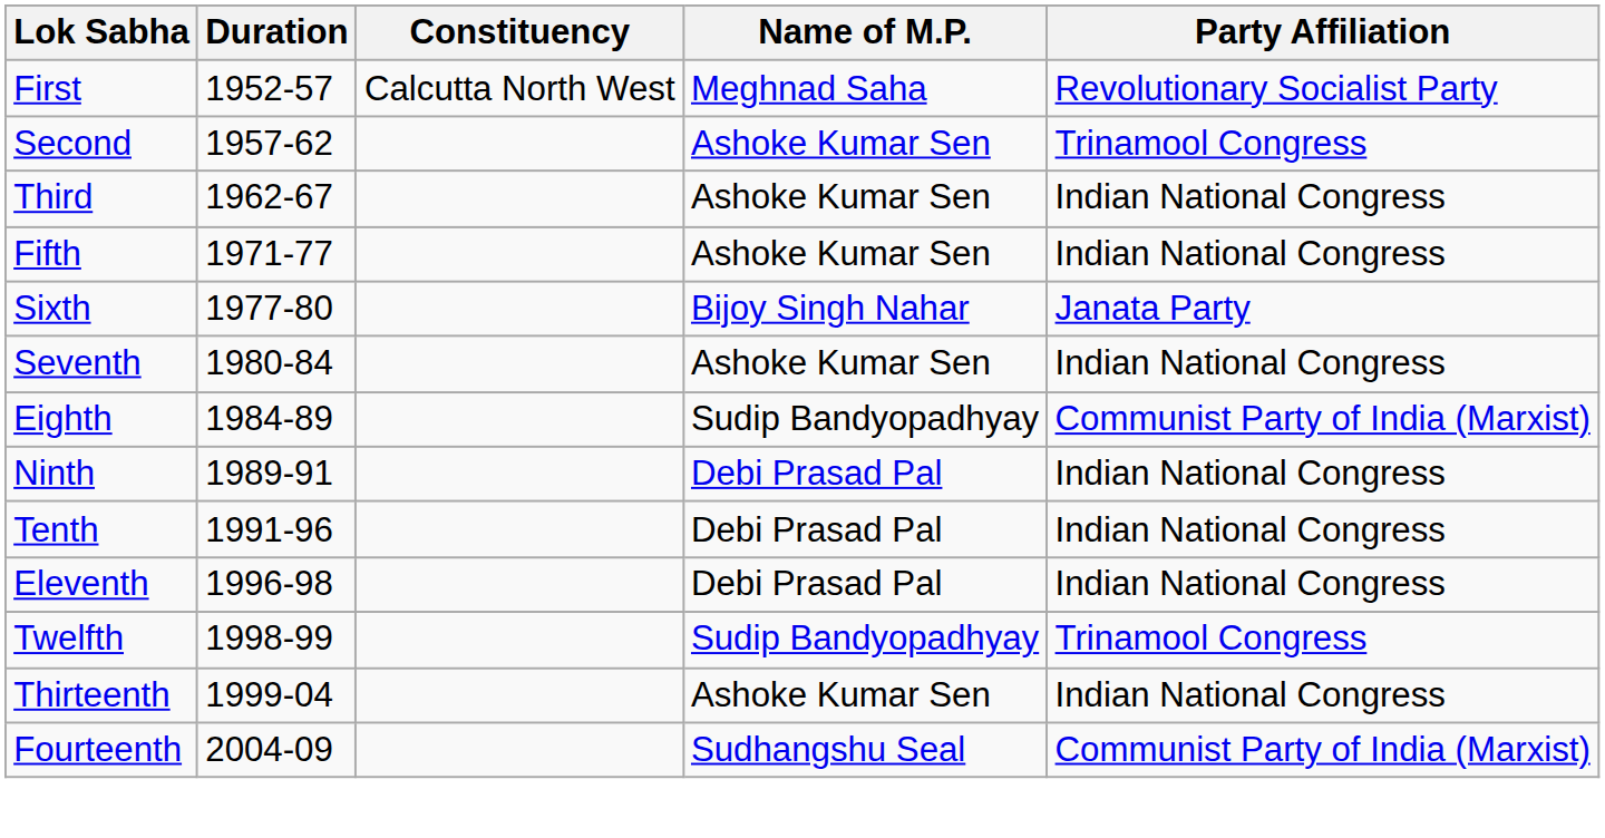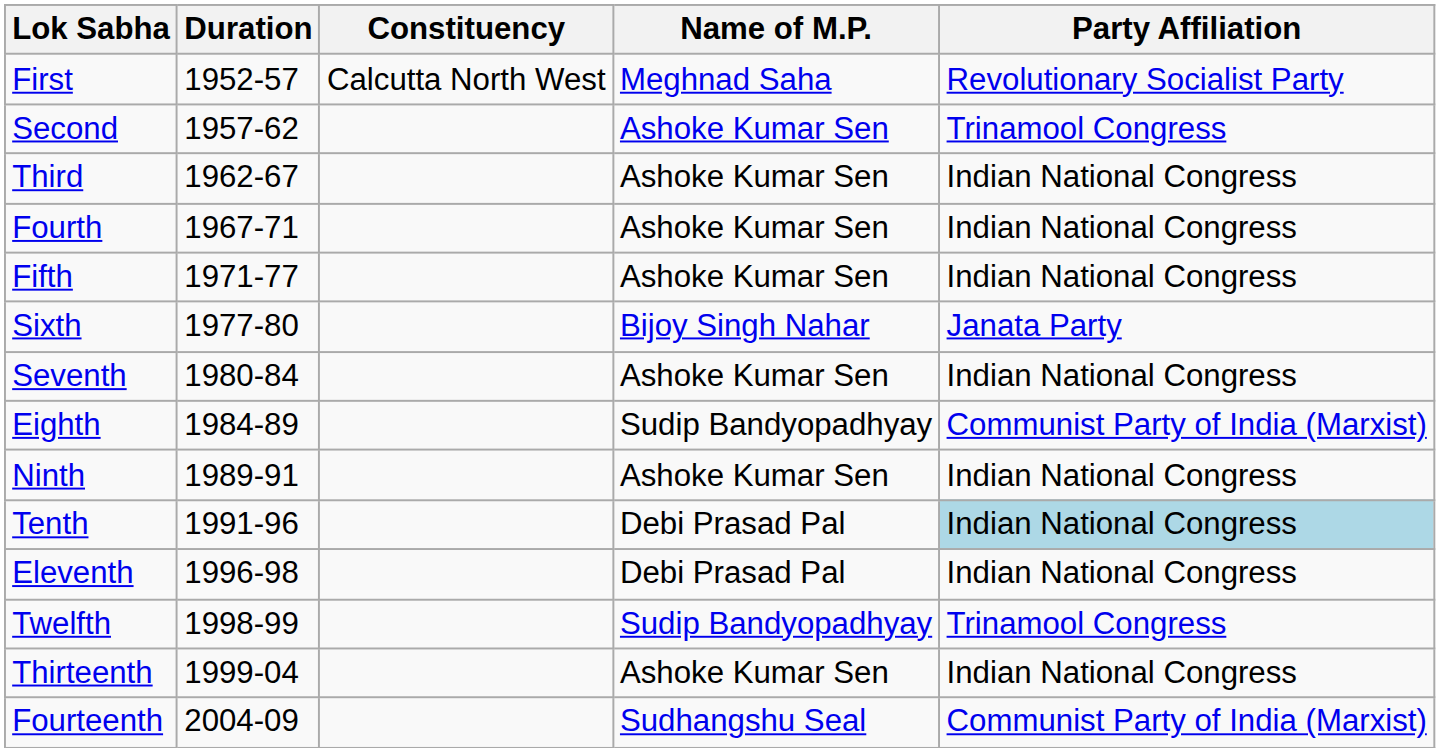 <table class="wikitable"ìÍĦĤĠč>
 <tr>
 <th>Lok Sabha</th>
 <th>Duration</th>
 <th>Constituency</th>
 <th>Name of M.P.</th>
 <th>Party Affiliation</th>
 </tr>
 <tr>
 <td><a href='#'>First</a></td>
 <td>1952-57</td>
 <td>Calcutta North West</td>
 <td><a href='#'>Meghnad Saha</a></td>
 <td><a href='#'>Revolutionary Socialist Party</a></td>
 </tr>
 <tr>
 <td><a href='#'>Second</a></td>
 <td>1957-62</td>
 <td></td>
 <td><a href='#'>Ashoke Kumar Sen</a></td>
 <td><a href='#'>Trinamool Congress</a></td>
 </tr>
 <tr>
 <td><a href='#'>Third</a></td>
 <td>1962-67</td>
 <td></td>
 <td>Ashoke Kumar Sen</td>
 <td>Indian National Congress </td>
+</tr>
+<tr>
+<td><a href='#'>Fourth</a></td>
+<td>1967-71</td>
+<td></td>
+<td>Ashoke Kumar Sen</td>
+<td>Indian National Congress</td>
 </tr>
 <tr>
 <td><a href='#'>Fifth</a></td>
 <td>1971-77</td>
 <td></td>
 <td>Ashoke Kumar Sen</td>
 <td>Indian National Congress</td>
 </tr>
 <tr>
 <td><a href='#'>Sixth</a></td>
 <td>1977-80</td>
 <td></td>
 <td><a href='#'>Bijoy Singh Nahar</a></td>
 <td><a href='#'>Janata Party </a></td>
 </tr>
 <tr>
 <td><a href='#'>Seventh</a></td>
 <td>1980-84</td>
 <td></td>
 <td>Ashoke Kumar Sen</td>
 <td>Indian National Congress</td>
 </tr>
 <tr>
 <td><a href='#'>Eighth</a></td>
 <td>1984-89</td>
 <td></td>
 <td>Sudip Bandyopadhyay</td>
 <td><a href='#'>Communist Party of India (Marxist)</a></td>
 </tr>
 <tr>
 <td><a href='#'>Ninth</a></td>
 <td>1989-91</td>
 <td></td>
-<td><a href='#'>Debi Prasad Pal</a></td>
+<td>Ashoke Kumar Sen</td>
 <td>Indian National Congress </td>
 </tr>
 <tr>
 <td><a href='#'>Tenth</a></td>
 <td>1991-96</td>
 <td></td>
 <td>Debi Prasad Pal</td>
-<td>Indian National Congress</td>
+<td style="background: lightblue;">Indian National Congress</td>
 </tr>
 <tr>
 <td><a href='#'>Eleventh</a></td>
 <td>1996-98</td>
 <td></td>
 <td>Debi Prasad Pal</td>
 <td>Indian National Congress</td>
 </tr>
 <tr>
 <td><a href='#'>Twelfth</a></td>
 <td>1998-99</td>
 <td></td>
 <td><a href='#'>Sudip Bandyopadhyay</a></td>
 <td><a href='#'>Trinamool Congress</a></td>
 </tr>
 <tr>
 <td><a href='#'>Thirteenth</a></td>
 <td>1999-04</td>
 <td></td>
 <td>Ashoke Kumar Sen</td>
 <td>Indian National Congress </td>
 </tr>
 <tr>
 <td><a href='#'>Fourteenth</a></td>
 <td>2004-09</td>
 <td></td>
 <td><a href='#'>Sudhangshu Seal</a></td>
 <td><a href='#'>Communist Party of India (Marxist)</a></td>
 </tr>
 </table>
